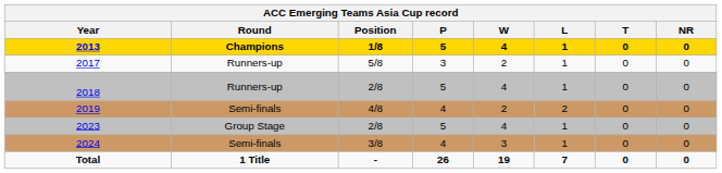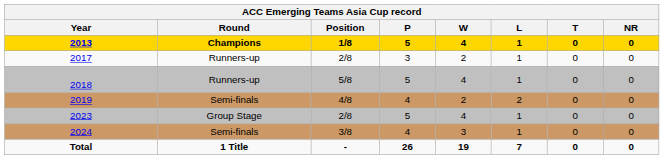 <table class="wikitable" style="text-align: center; width:85%">
 <tr>
 <th colspan=10>ACC Emerging Teams Asia Cup record</th>
 </tr>
 <tr>
 <th width=150>Year</th>
 <th width=150>Round</th>
 <th width=50>Position</th>
 <th width=50>P</th>
 <th width=50>W</th>
 <th width=50>L</th>
 <th width=50>T</th>
 <th width=50>NR</th>
 </tr>
 <tr style="background:gold;">
 <td> <strong><a href='#'>2013</a></strong></td>
 <td><strong>Champions</strong></td>
 <td><strong>1/8</strong></td>
 <td><strong>5</strong></td>
 <td><strong>4</strong></td>
 <td><strong>1</strong></td>
 <td><strong>0</strong></td>
 <td><strong>0</strong></td>
 </tr>
 <tr>
 <td> <a href='#'>2017</a></td>
 <td>Runners-up</td>
-<td>5/8</td>
+<td>2/8</td>
 <td>3</td>
 <td>2</td>
 <td>1</td>
 <td>0</td>
 <td>0</td>
 </tr>
 <tr style="background:silver;">
 <td> <br>  <a href='#'>2018</a></td>
 <td>Runners-up</td>
-<td>2/8</td>
+<td>5/8</td>
 <td>5</td>
 <td>4</td>
 <td>1</td>
 <td>0</td>
 <td>0</td>
 </tr>
 <tr bgcolor="#cc9966">
 <td> <a href='#'>2019</a></td>
 <td>Semi-finals</td>
 <td>4/8</td>
 <td>4</td>
 <td>2</td>
 <td>2</td>
 <td>0</td>
 <td>0</td>
 </tr>
 <tr style="background:silver;">
 <td> <a href='#'>2023</a></td>
 <td>Group Stage</td>
 <td>2/8</td>
 <td>5</td>
 <td>4</td>
 <td>1</td>
 <td>0</td>
 <td>0</td>
 </tr>
 <tr bgcolor="#cc9966">
 <td> <a href='#'>2024</a></td>
 <td>Semi-finals</td>
 <td>3/8</td>
 <td>4</td>
 <td>3</td>
 <td>1</td>
 <td>0</td>
 <td>0</td>
 </tr>
 <tr>
 <td><strong>Total</strong></td>
 <td><strong>1 Title</strong></td>
 <td><strong>-</strong></td>
 <td><strong>26</strong></td>
 <td><strong>19</strong></td>
 <td><strong>7</strong></td>
 <td><strong>0</strong></td>
 <td><strong>0</strong></td>
 </tr>
 </table>
